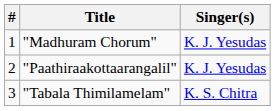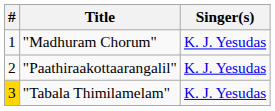 <table class="wikitable" style="font-size:95%;">
 <tr>
 <th>#</th>
 <th>Title</th>
 <th>Singer(s)</th>
 </tr>
 <tr>
 <td>1</td>
 <td>"Madhuram Chorum"</td>
 <td><a href='#'>K. J. Yesudas</a></td>
 </tr>
 <tr>
 <td>2</td>
 <td>"Paathiraakottaarangalil"</td>
 <td><a href='#'>K. J. Yesudas</a></td>
 </tr>
 <tr>
-<td>3</td>
+<td style="background: gold;">3</td>
 <td>"Tabala Thimilamelam"</td>
-<td><a href='#'>K. S. Chitra</a></td>
+<td><a href='#'>K. J. Yesudas</a></td>
 </tr>
 </table>
